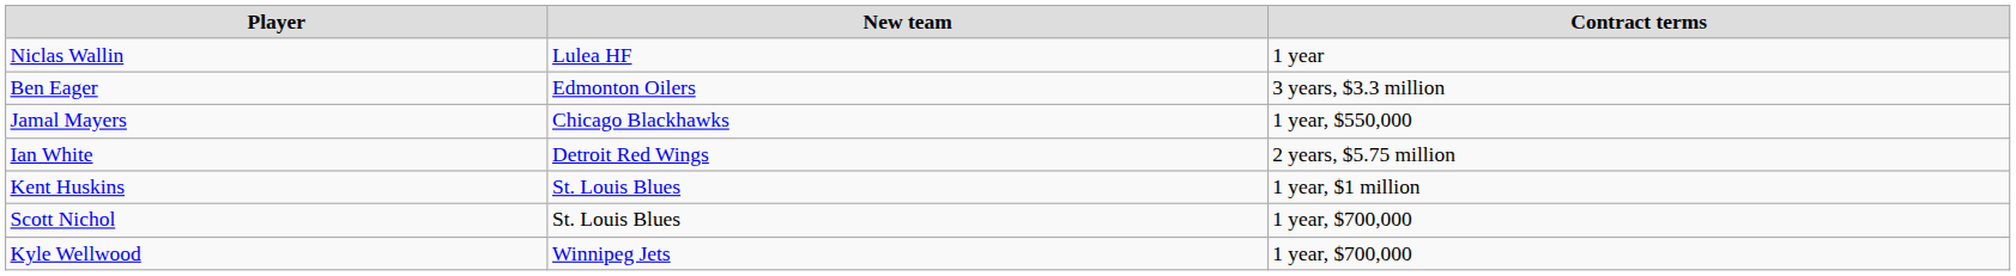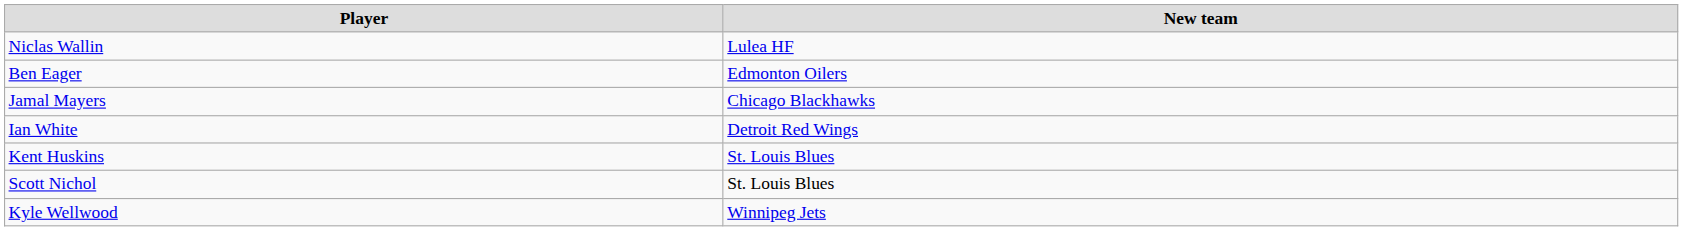 <table class="wikitable" width=97%>
 <tr align="center"  bgcolor="#dddddd">
 <td><strong>Player</strong></td>
 <td><strong>New team</strong></td>
-<td><strong>Contract terms</strong></td>
 </tr>
 <tr>
 <td><a href='#'>Niclas Wallin</a></td>
 <td><a href='#'>Lulea HF</a></td>
-<td>1 year</td>
 </tr>
 <tr>
 <td><a href='#'>Ben Eager</a></td>
 <td><a href='#'>Edmonton Oilers</a></td>
-<td>3 years, $3.3 million</td>
 </tr>
 <tr>
 <td><a href='#'>Jamal Mayers</a></td>
 <td><a href='#'>Chicago Blackhawks</a></td>
-<td>1 year, $550,000</td>
 </tr>
 <tr>
 <td><a href='#'>Ian White</a></td>
 <td><a href='#'>Detroit Red Wings</a></td>
-<td>2 years, $5.75 million</td>
 </tr>
 <tr>
 <td><a href='#'>Kent Huskins</a></td>
 <td><a href='#'>St. Louis Blues</a></td>
-<td>1 year, $1 million</td>
 </tr>
 <tr>
 <td><a href='#'>Scott Nichol</a></td>
 <td>St. Louis Blues</td>
-<td>1 year, $700,000</td>
 </tr>
 <tr>
 <td><a href='#'>Kyle Wellwood</a></td>
 <td><a href='#'>Winnipeg Jets</a></td>
-<td>1 year, $700,000</td>
 </tr>
 </table>
